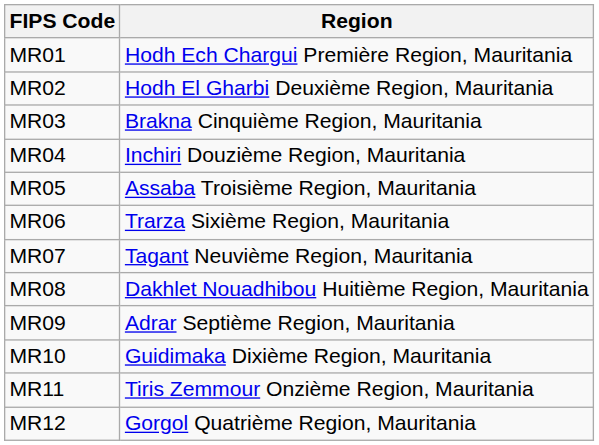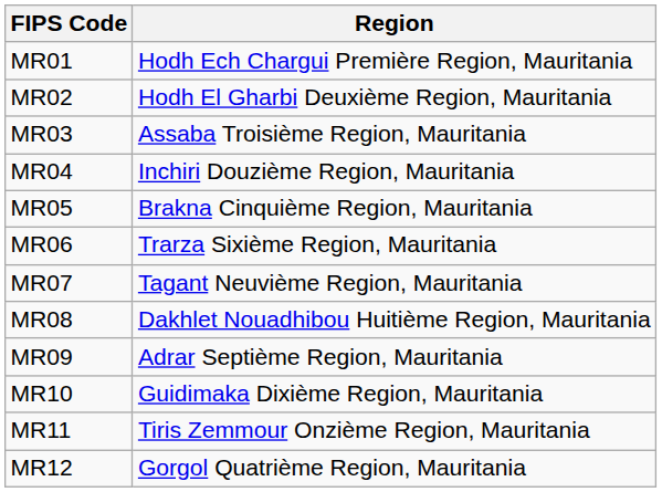 <table class="wikitable">
 <tr>
 <th>FIPS Code</th>
 <th>Region</th>
 </tr>
 <tr>
 <td>MR01</td>
 <td><a href='#'>Hodh Ech Chargui</a> Première Region, Mauritania</td>
 </tr>
 <tr>
 <td>MR02</td>
 <td><a href='#'>Hodh El Gharbi</a> Deuxième Region, Mauritania</td>
 </tr>
 <tr>
 <td>MR03</td>
-<td><a href='#'>Brakna</a> Cinquième Region, Mauritania</td>
+<td><a href='#'>Assaba</a> Troisième Region, Mauritania</td>
 </tr>
 <tr>
 <td>MR04</td>
 <td><a href='#'>Inchiri</a> Douzième Region, Mauritania</td>
 </tr>
 <tr>
 <td>MR05</td>
-<td><a href='#'>Assaba</a> Troisième Region, Mauritania</td>
+<td><a href='#'>Brakna</a> Cinquième Region, Mauritania</td>
 </tr>
 <tr>
 <td>MR06</td>
 <td><a href='#'>Trarza</a> Sixième Region, Mauritania</td>
 </tr>
 <tr>
 <td>MR07</td>
 <td><a href='#'>Tagant</a> Neuvième Region, Mauritania</td>
 </tr>
 <tr>
 <td>MR08</td>
 <td><a href='#'>Dakhlet Nouadhibou</a> Huitième Region, Mauritania</td>
 </tr>
 <tr>
 <td>MR09</td>
 <td><a href='#'>Adrar</a> Septième Region, Mauritania</td>
 </tr>
 <tr>
 <td>MR10</td>
 <td><a href='#'>Guidimaka</a> Dixième Region, Mauritania</td>
 </tr>
 <tr>
 <td>MR11</td>
 <td><a href='#'>Tiris Zemmour</a> Onzième Region, Mauritania</td>
 </tr>
 <tr>
 <td>MR12</td>
 <td><a href='#'>Gorgol</a> Quatrième Region, Mauritania</td>
 </tr>
 </table>
